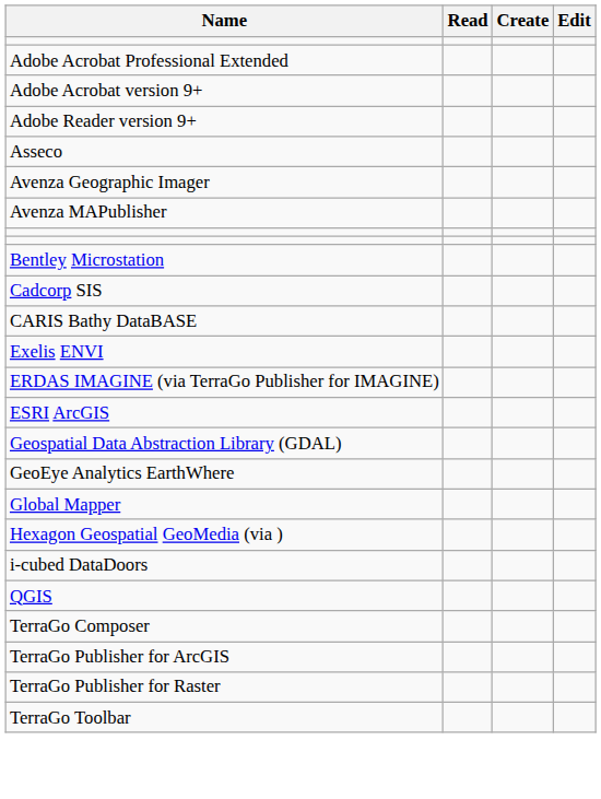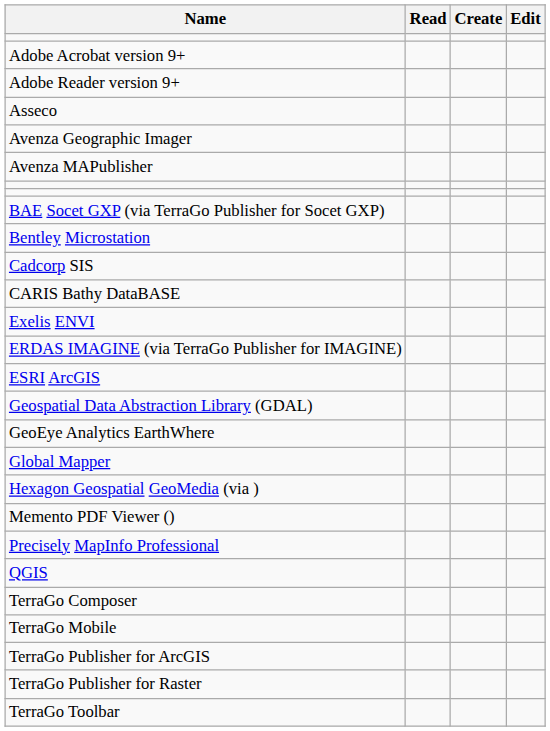 <table class="wikitable sortable" align="right" style="font-size:smaller">
 <tr>
 <th scope="col">Name</th>
 <th scope="col">Read</th>
 <th scope="col">Create</th>
 <th scope="col">Edit</th>
 </tr>
 <tr>
 <td></td>
-<td></td>
-<td></td>
-<td></td>
-</tr>
-<tr>
-<td>Adobe Acrobat Professional Extended</td>
 <td></td>
 <td></td>
 <td></td>
 </tr>
 <tr>
 <td>Adobe Acrobat version 9+</td>
 <td></td>
 <td></td>
 <td></td>
 </tr>
 <tr>
 <td>Adobe Reader version 9+</td>
 <td></td>
 <td></td>
 <td></td>
 </tr>
 <tr>
 <td>Asseco </td>
 <td></td>
 <td></td>
 <td></td>
 </tr>
 <tr>
 <td>Avenza Geographic Imager</td>
 <td></td>
 <td></td>
 <td></td>
 </tr>
 <tr>
 <td>Avenza MAPublisher</td>
 <td></td>
 <td></td>
 <td></td>
 </tr>
 <tr>
 <td></td>
 <td></td>
 <td></td>
 <td></td>
 </tr>
 <tr>
 <td></td>
+<td></td>
+<td></td>
+<td></td>
+</tr>
+<tr>
+<td><a href='#'>BAE</a> <a href='#'>Socet GXP</a> (via TerraGo Publisher for Socet GXP)</td>
 <td></td>
 <td></td>
 <td></td>
 </tr>
 <tr>
 <td><a href='#'>Bentley</a> <a href='#'>Microstation</a></td>
 <td></td>
 <td></td>
 <td></td>
 </tr>
 <tr>
 <td><a href='#'>Cadcorp</a> SIS</td>
 <td></td>
 <td></td>
 <td></td>
 </tr>
 <tr>
 <td>CARIS Bathy DataBASE</td>
 <td></td>
 <td></td>
 <td></td>
 </tr>
 <tr>
 <td><a href='#'>Exelis</a> <a href='#'>ENVI</a></td>
 <td></td>
 <td></td>
 <td></td>
 </tr>
 <tr>
 <td><a href='#'>ERDAS IMAGINE</a> (via TerraGo Publisher for IMAGINE)</td>
 <td></td>
 <td></td>
 <td></td>
 </tr>
 <tr>
 <td><a href='#'>ESRI</a> <a href='#'>ArcGIS</a></td>
 <td></td>
 <td></td>
 <td></td>
 </tr>
 <tr>
 <td><a href='#'>Geospatial Data Abstraction Library</a> (GDAL)</td>
 <td></td>
 <td></td>
 <td></td>
 </tr>
 <tr>
 <td>GeoEye Analytics EarthWhere</td>
 <td></td>
 <td></td>
 <td></td>
 </tr>
 <tr>
 <td><a href='#'>Global Mapper</a></td>
 <td></td>
 <td></td>
 <td></td>
 </tr>
 <tr>
 <td><a href='#'>Hexagon Geospatial</a> <a href='#'>GeoMedia</a> (via )</td>
 <td></td>
 <td></td>
 <td></td>
 </tr>
 <tr>
-<td>i-cubed DataDoors</td>
+<td>Memento PDF Viewer ()</td>
+<td></td>
+<td></td>
+<td></td>
+</tr>
+<tr>
+<td><a href='#'>Precisely</a> <a href='#'>MapInfo Professional</a></td>
 <td></td>
 <td></td>
 <td></td>
 </tr>
 <tr>
 <td><a href='#'>QGIS</a></td>
 <td></td>
 <td></td>
 <td></td>
 </tr>
 <tr>
 <td>TerraGo Composer</td>
+<td></td>
+<td></td>
+<td></td>
+</tr>
+<tr>
+<td>TerraGo Mobile</td>
 <td></td>
 <td></td>
 <td></td>
 </tr>
 <tr>
 <td>TerraGo Publisher for ArcGIS</td>
 <td></td>
 <td></td>
 <td></td>
 </tr>
 <tr>
 <td>TerraGo Publisher for Raster</td>
 <td></td>
 <td></td>
 <td></td>
 </tr>
 <tr>
 <td>TerraGo Toolbar</td>
 <td></td>
 <td></td>
 <td></td>
 </tr>
 </table>
